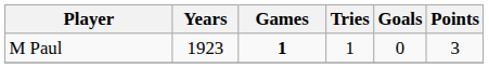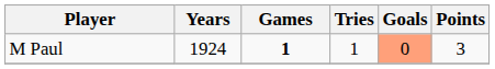 <table class="wikitable" style="text-align:center;">
 <tr>
 <th width=140>Player</th>
 <th width=50 abbr="Years">Years</th>
 <th width=70 abbr="Appearances">Games</th>
 <th width=15 abbr="Tries">Tries</th>
 <th width=15 abbr="Goals">Goals</th>
 <th width=15 abbr="Points">Points</th>
 </tr>
 <tr>
 <td style="text-align:left;">M Paul</td>
-<td style=>1923</td>
+<td style=>1924</td>
 <td><strong>1</strong></td>
 <td>1</td>
-<td>0</td>
+<td style="background: lightsalmon;">0</td>
 <td>3</td>
 </tr>
 <tr>
 </tr>
 </table>
